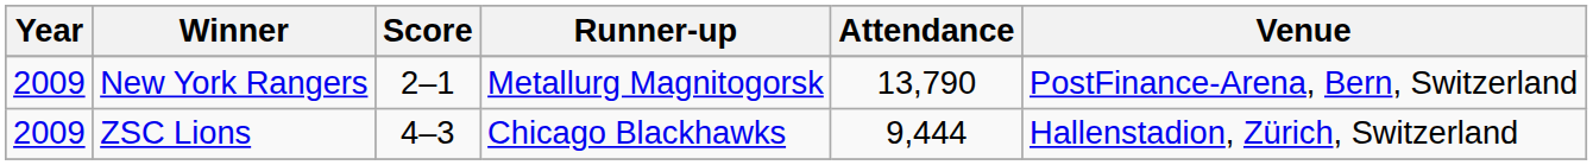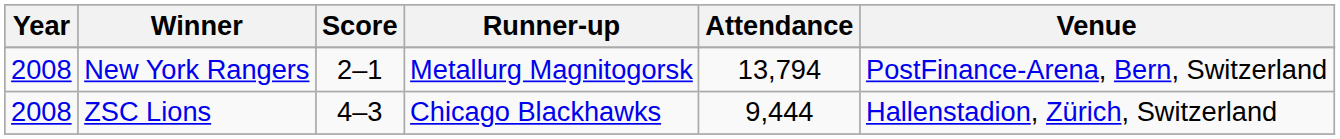 <table class="wikitable">
 <tr>
 <th>Year</th>
 <th>Winner</th>
 <th>Score</th>
 <th>Runner-up</th>
 <th>Attendance</th>
 <th>Venue</th>
 </tr>
 <tr>
 </tr>
 <tr>
-<td style="text-align:center;"><a href='#'>2009</a></td>
+<td style="text-align:center;"><a href='#'>2008</a></td>
 <td> <a href='#'>New York Rangers</a></td>
 <td style="text-align:center;">2–1</td>
 <td> <a href='#'>Metallurg Magnitogorsk</a></td>
-<td style="text-align:center;">13,790</td>
+<td style="text-align:center;">13,794</td>
 <td><a href='#'>PostFinance-Arena</a>, <a href='#'>Bern</a>, Switzerland</td>
 </tr>
 <tr>
-<td style="text-align:center;"><a href='#'>2009</a></td>
+<td style="text-align:center;"><a href='#'>2008</a></td>
 <td> <a href='#'>ZSC Lions</a></td>
 <td style="text-align:center;">4–3</td>
 <td> <a href='#'>Chicago Blackhawks</a></td>
 <td style="text-align:center;">9,444</td>
 <td><a href='#'>Hallenstadion</a>, <a href='#'>Zürich</a>, Switzerland</td>
 </tr>
 </table>
